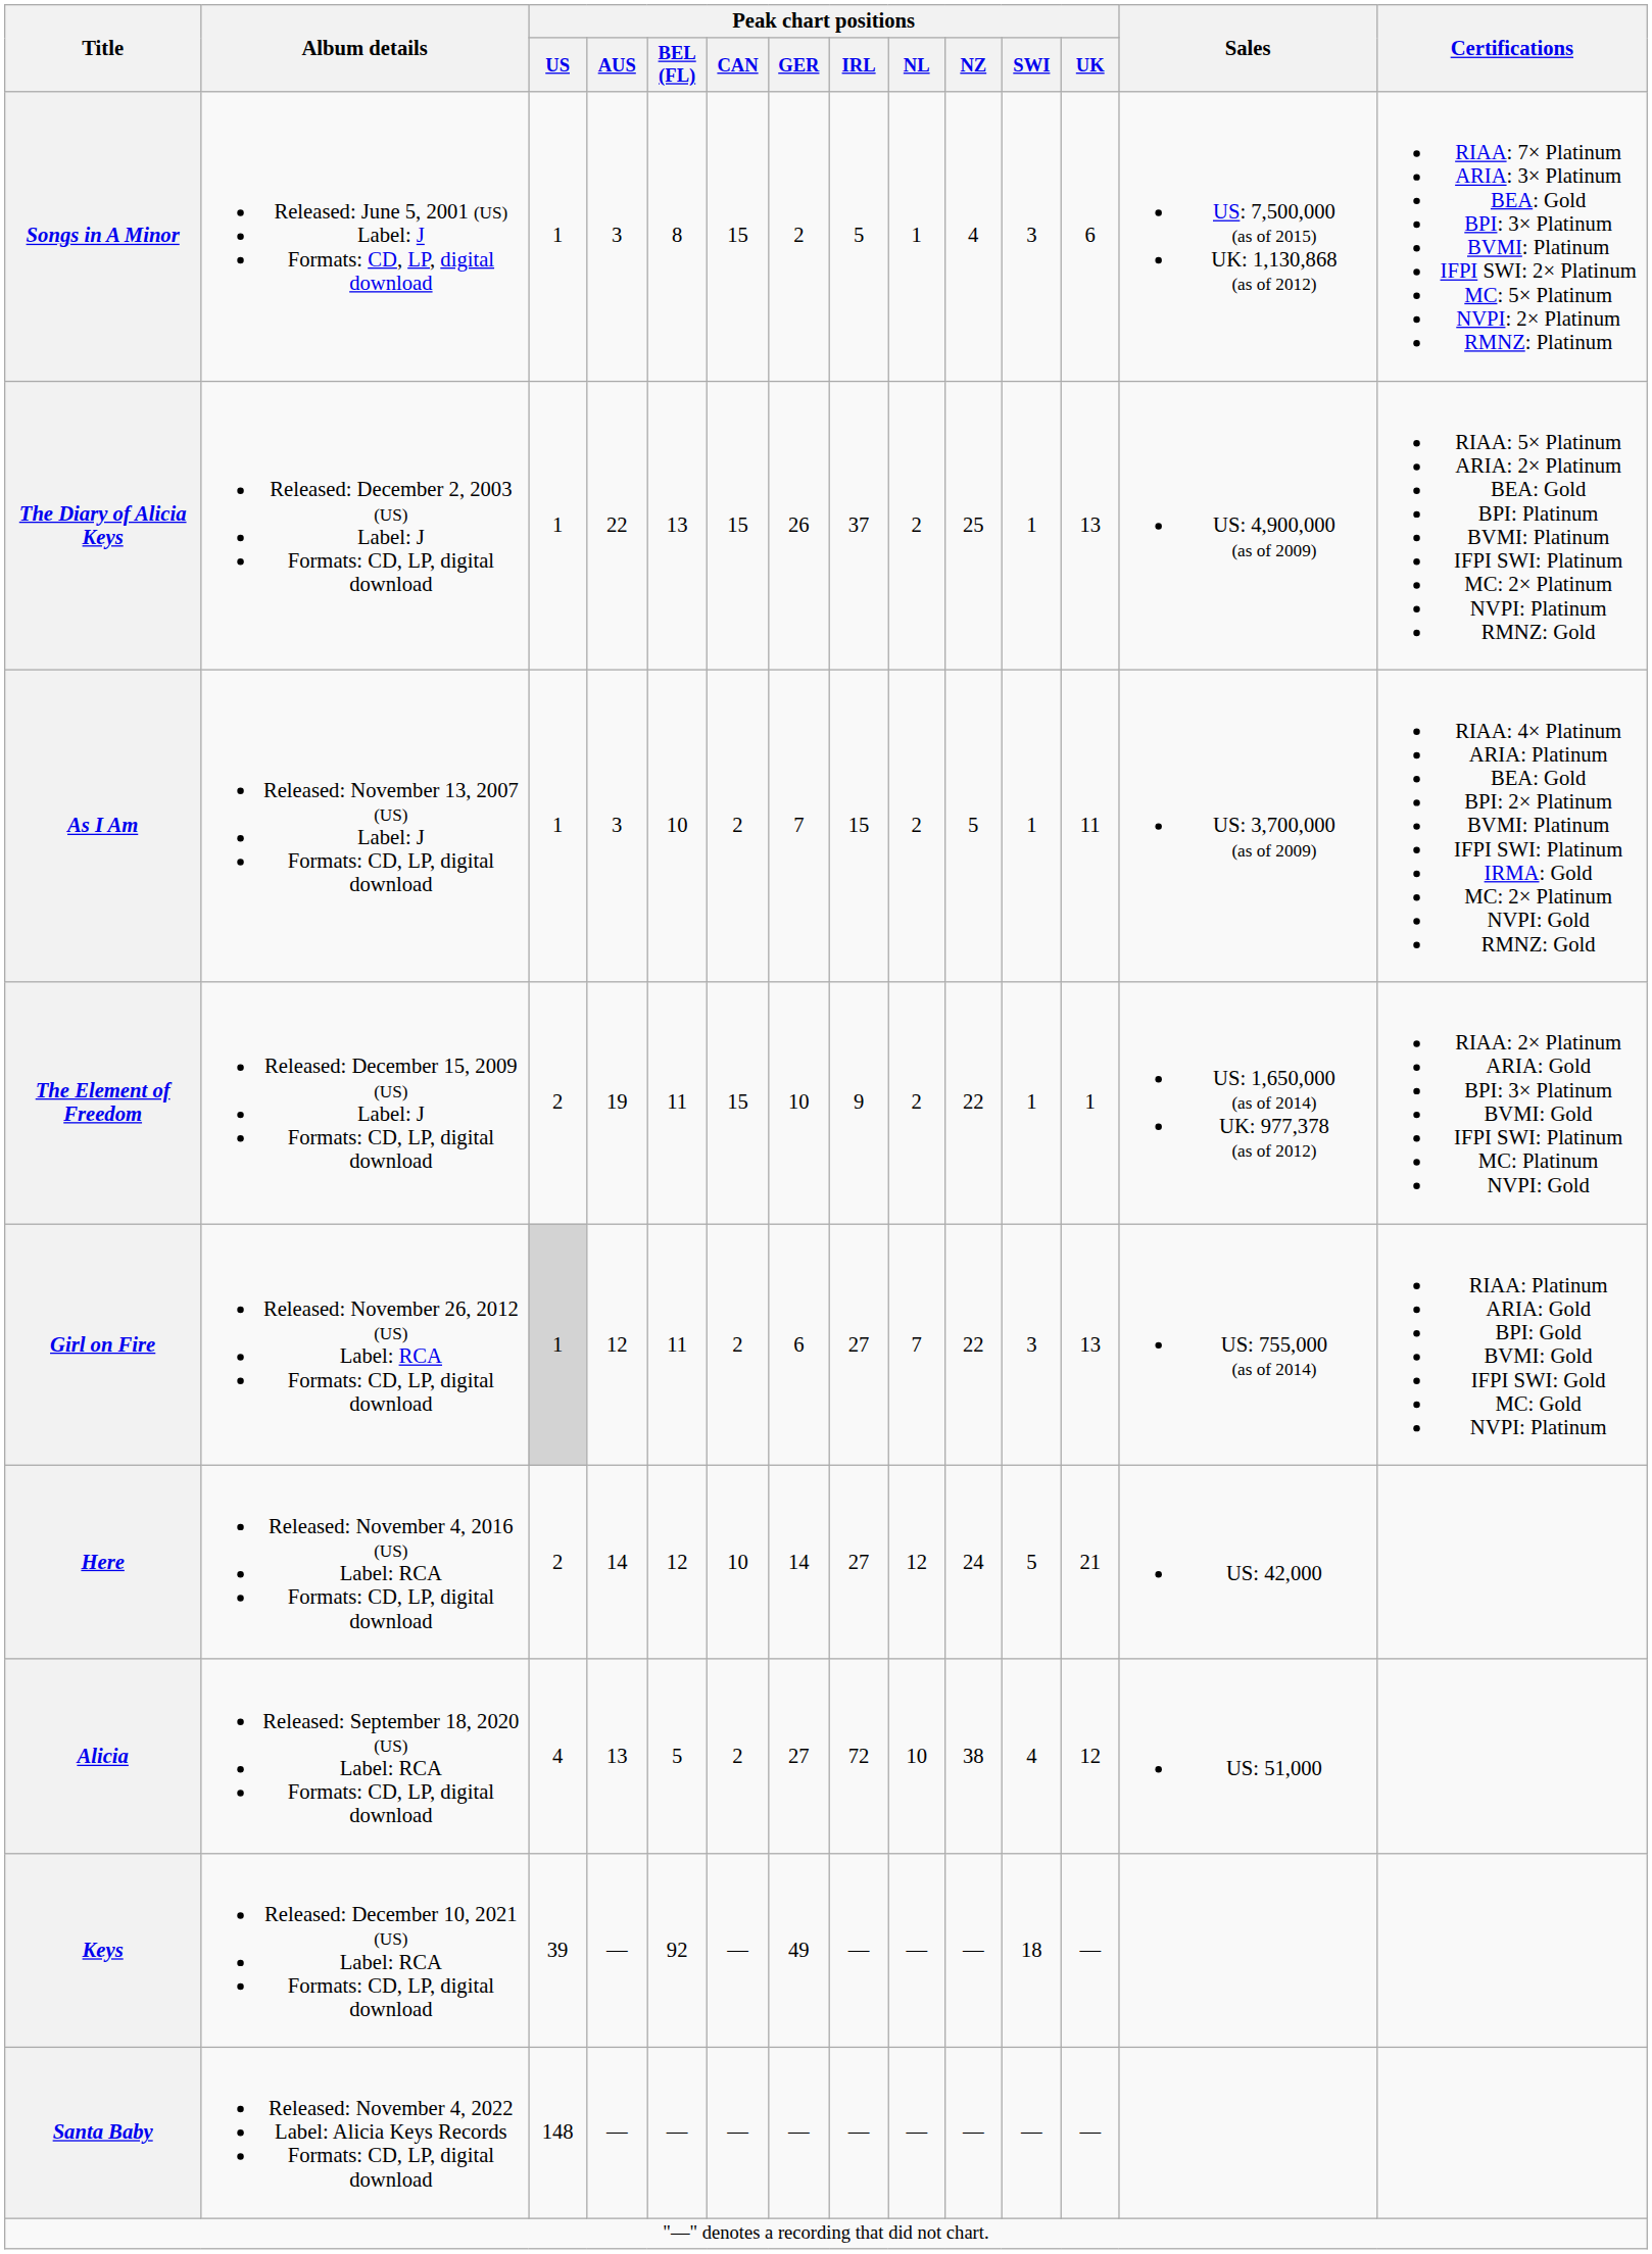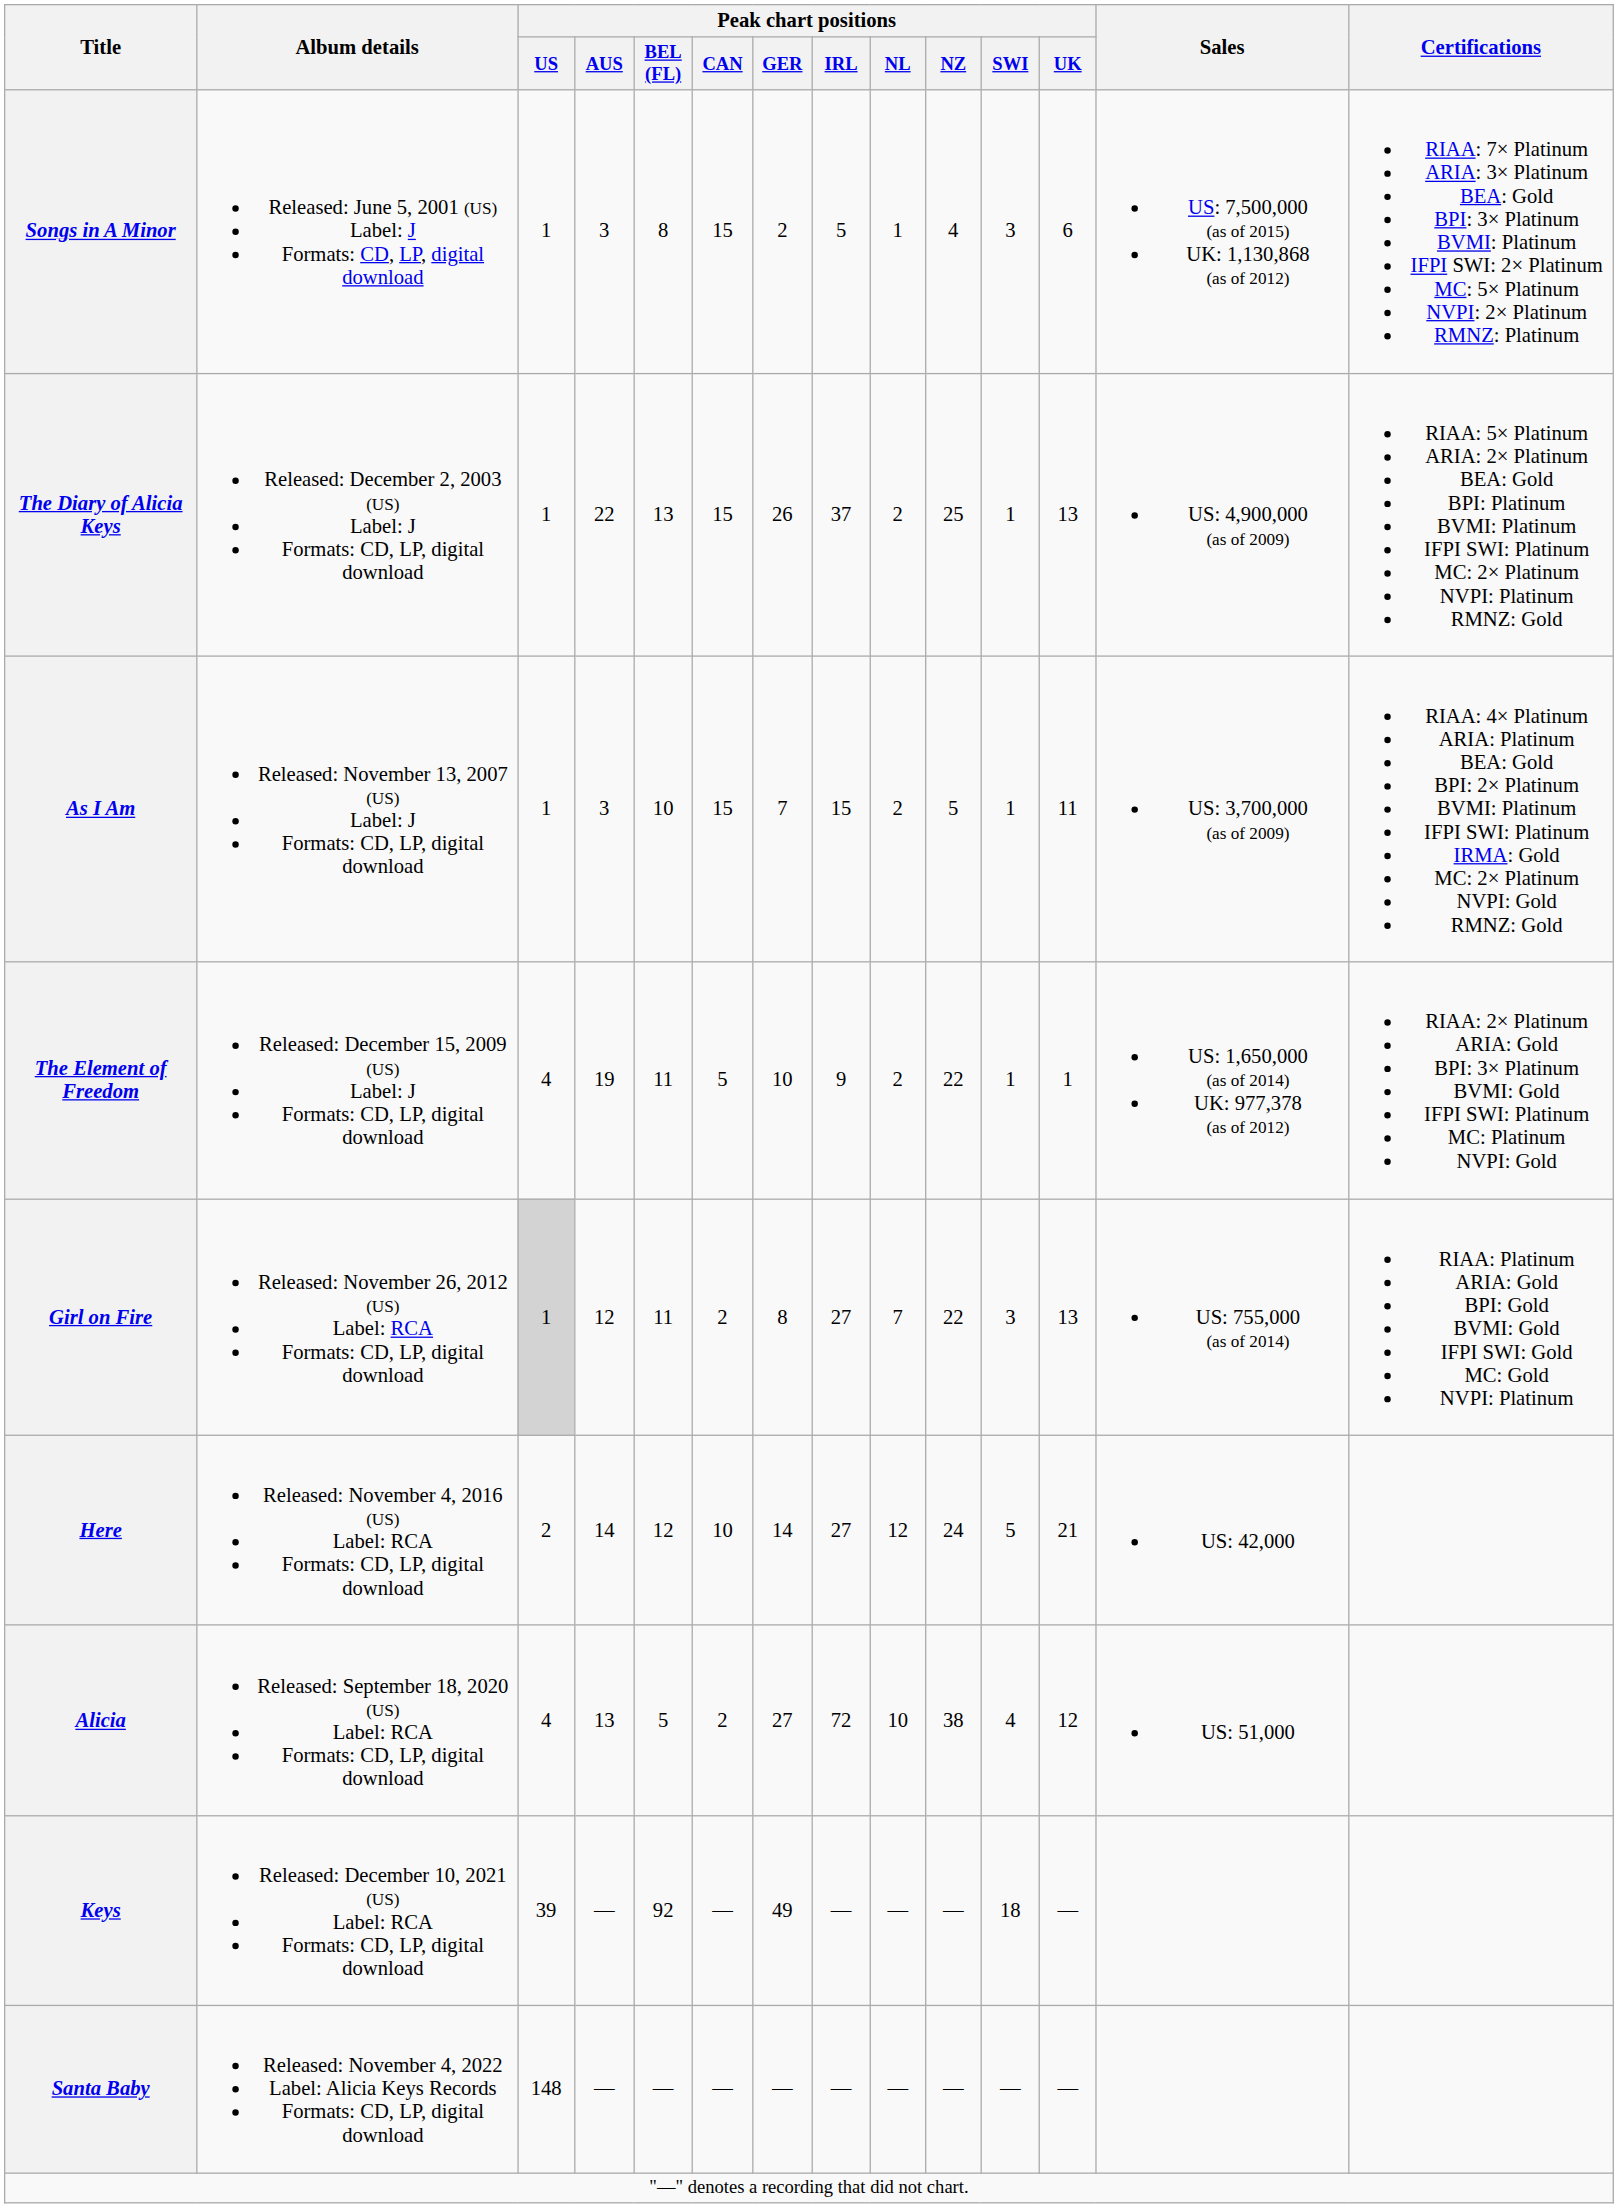 <table class="wikitable plainrowheaders" style="text-align:center;" border="1">
 <tr>
 <th scope="col" rowspan="2" style="width:11em;">Title</th>
 <th scope="col" rowspan="2" style="width:17em;">Album details</th>
 <th scope="col" colspan="10">Peak chart positions</th>
 <th scope="col" rowspan="2" style="width:14em;">Sales</th>
 <th scope="col" rowspan="2" style="width:15em;"><a href='#'>Certifications</a></th>
 </tr>
 <tr>
 <th scope="col" style="width:3em;font-size:90%;"><a href='#'>US</a><br></th>
 <th scope="col" style="width:3em;font-size:90%;"><a href='#'>AUS</a><br></th>
 <th scope="col" style="width:3em;font-size:90%;"><a href='#'>BEL<br>(FL)</a><br></th>
 <th scope="col" style="width:3em;font-size:90%;"><a href='#'>CAN</a><br></th>
 <th scope="col" style="width:3em;font-size:90%;"><a href='#'>GER</a><br></th>
 <th scope="col" style="width:3em;font-size:90%;"><a href='#'>IRL</a><br></th>
 <th scope="col" style="width:3em;font-size:90%;"><a href='#'>NL</a><br></th>
 <th scope="col" style="width:3em;font-size:90%;"><a href='#'>NZ</a><br></th>
 <th scope="col" style="width:3em;font-size:90%;"><a href='#'>SWI</a><br></th>
 <th scope="col" style="width:3em;font-size:90%;"><a href='#'>UK</a><br></th>
 </tr>
 <tr>
 <th scope="row"><em><a href='#'>Songs in A Minor</a></em></th>
 <td><br><ul><li>Released: June 5, 2001 <small>(US)</small></li><li>Label: <a href='#'>J</a></li><li>Formats: <a href='#'>CD</a>, <a href='#'>LP</a>, <a href='#'>digital download</a></li></ul></td>
 <td>1</td>
 <td>3</td>
 <td>8</td>
 <td>15</td>
 <td>2</td>
 <td>5</td>
 <td>1</td>
 <td>4</td>
 <td>3</td>
 <td>6</td>
 <td><br><ul><li><a href='#'>US</a>: 7,500,000 <br><small>(as of 2015)</small></li><li>UK: 1,130,868 <br><small>(as of 2012)</small></li></ul></td>
 <td><br><ul><li><a href='#'>RIAA</a>: 7× Platinum</li><li><a href='#'>ARIA</a>: 3× Platinum</li><li><a href='#'>BEA</a>: Gold</li><li><a href='#'>BPI</a>: 3× Platinum</li><li><a href='#'>BVMI</a>: Platinum</li><li><a href='#'>IFPI</a> SWI: 2× Platinum</li><li><a href='#'>MC</a>: 5× Platinum</li><li><a href='#'>NVPI</a>: 2× Platinum</li><li><a href='#'>RMNZ</a>: Platinum</li></ul></td>
 </tr>
 <tr>
 <th scope="row"><em><a href='#'>The Diary of Alicia Keys</a></em></th>
 <td><br><ul><li>Released: December 2, 2003 <small>(US)</small></li><li>Label: J</li><li>Formats: CD, LP, digital download</li></ul></td>
 <td>1</td>
 <td>22</td>
 <td>13</td>
 <td>15</td>
 <td>26</td>
 <td>37</td>
 <td>2</td>
 <td>25</td>
 <td>1</td>
 <td>13</td>
 <td><br><ul><li>US: 4,900,000 <br><small>(as of 2009)</small></li></ul></td>
 <td><br><ul><li>RIAA: 5× Platinum</li><li>ARIA: 2× Platinum</li><li>BEA: Gold</li><li>BPI: Platinum</li><li>BVMI: Platinum</li><li>IFPI SWI: Platinum</li><li>MC: 2× Platinum</li><li>NVPI: Platinum</li><li>RMNZ: Gold</li></ul></td>
 </tr>
 <tr>
 <th scope="row"><em><a href='#'>As I Am</a></em></th>
 <td><br><ul><li>Released: November 13, 2007 <small>(US)</small></li><li>Label: J</li><li>Formats: CD, LP, digital download</li></ul></td>
 <td>1</td>
 <td>3</td>
 <td>10</td>
-<td>2</td>
+<td>15</td>
 <td>7</td>
 <td>15</td>
 <td>2</td>
 <td>5</td>
 <td>1</td>
 <td>11</td>
 <td><br><ul><li>US: 3,700,000 <br><small>(as of 2009)</small></li></ul></td>
 <td><br><ul><li>RIAA: 4× Platinum</li><li>ARIA: Platinum</li><li>BEA: Gold</li><li>BPI: 2× Platinum</li><li>BVMI: Platinum</li><li>IFPI SWI: Platinum</li><li><a href='#'>IRMA</a>: Gold</li><li>MC: 2× Platinum</li><li>NVPI: Gold</li><li>RMNZ: Gold</li></ul></td>
 </tr>
 <tr>
 <th scope="row"><em><a href='#'>The Element of<br>Freedom</a></em></th>
 <td><br><ul><li>Released: December 15, 2009 <small>(US)</small></li><li>Label: J</li><li>Formats: CD, LP, digital download</li></ul></td>
-<td>2</td>
+<td>4</td>
 <td>19</td>
 <td>11</td>
-<td>15</td>
+<td>5</td>
 <td>10</td>
 <td>9</td>
 <td>2</td>
 <td>22</td>
 <td>1</td>
 <td>1</td>
 <td><br><ul><li>US: 1,650,000 <br><small>(as of 2014)</small></li><li>UK: 977,378 <br><small>(as of 2012)</small></li></ul></td>
 <td><br><ul><li>RIAA: 2× Platinum</li><li>ARIA: Gold</li><li>BPI: 3× Platinum</li><li>BVMI: Gold</li><li>IFPI SWI: Platinum</li><li>MC: Platinum</li><li>NVPI: Gold</li></ul></td>
 </tr>
 <tr>
 <th scope="row"><em><a href='#'>Girl on Fire</a></em></th>
 <td><br><ul><li>Released: November 26, 2012 <small>(US)</small></li><li>Label: <a href='#'>RCA</a></li><li>Formats: CD, LP, digital download</li></ul></td>
 <td style="background: lightgrey;">1</td>
 <td>12</td>
 <td>11</td>
 <td>2</td>
-<td>6</td>
+<td>8</td>
 <td>27</td>
 <td>7</td>
 <td>22</td>
 <td>3</td>
 <td>13</td>
 <td><br><ul><li>US: 755,000 <br><small>(as of 2014)</small></li></ul></td>
 <td><br><ul><li>RIAA: Platinum</li><li>ARIA: Gold</li><li>BPI: Gold</li><li>BVMI: Gold</li><li>IFPI SWI: Gold</li><li>MC: Gold</li><li>NVPI: Platinum</li></ul></td>
 </tr>
 <tr>
 <th scope="row"><em><a href='#'>Here</a></em></th>
 <td><br><ul><li>Released: November 4, 2016 <small>(US)</small></li><li>Label: RCA</li><li>Formats: CD, LP, digital download</li></ul></td>
 <td>2</td>
 <td>14</td>
 <td>12</td>
 <td>10</td>
 <td>14</td>
 <td>27</td>
 <td>12</td>
 <td>24</td>
 <td>5</td>
 <td>21</td>
 <td><br><ul><li>US: 42,000</li></ul></td>
 <td></td>
 </tr>
 <tr>
 <th scope="row"><em><a href='#'>Alicia</a></em></th>
 <td><br><ul><li>Released: September 18, 2020 <small>(US)</small></li><li>Label: RCA</li><li>Formats: CD, LP, digital download</li></ul></td>
 <td>4</td>
 <td>13</td>
 <td>5</td>
 <td>2</td>
 <td>27</td>
 <td>72</td>
 <td>10</td>
 <td>38</td>
 <td>4</td>
 <td>12</td>
 <td><br><ul><li>US: 51,000</li></ul></td>
 <td></td>
 </tr>
 <tr>
 <th scope="row"><em><a href='#'>Keys</a></em></th>
 <td><br><ul><li>Released: December 10, 2021 <small>(US)</small></li><li>Label: RCA</li><li>Formats: CD, LP, digital download</li></ul></td>
 <td>39</td>
 <td>—</td>
 <td>92</td>
 <td>—</td>
 <td>49</td>
 <td>—</td>
 <td>—</td>
 <td>—</td>
 <td>18</td>
 <td>—</td>
 <td></td>
 <td></td>
 </tr>
 <tr>
 <th scope="row"><em><a href='#'>Santa Baby</a></em></th>
 <td><br><ul><li>Released: November 4, 2022</li><li>Label: Alicia Keys Records</li><li>Formats: CD, LP, digital download</li></ul></td>
 <td>148</td>
 <td>—</td>
 <td>—</td>
 <td>—</td>
 <td>—</td>
 <td>—</td>
 <td>—</td>
 <td>—</td>
 <td>—</td>
 <td>—</td>
 <td></td>
 <td></td>
 </tr>
 <tr>
 <td colspan="14" style="font-size:90%">"—" denotes a recording that did not chart.</td>
 </tr>
 </table>
